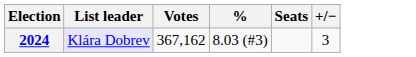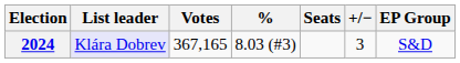 <table class=wikitable style="text-align:center;">
 <tr>
 <th>Election</th>
 <th>List leader</th>
 <th>Votes</th>
 <th>%</th>
 <th>Seats</th>
 <th>+/−</th>
+<th>EP Group</th>
 </tr>
 <tr>
 <th><a href='#'>2024</a></th>
 <td style="background: lavender;"><a href='#'>Klára Dobrev</a></td>
-<td>367,162</td>
+<td>367,165</td>
 <td>8.03 (#3)</td>
 <td></td>
 <td> 3</td>
+<td><a href='#'>S&D</a></td>
 </tr>
 </table>
